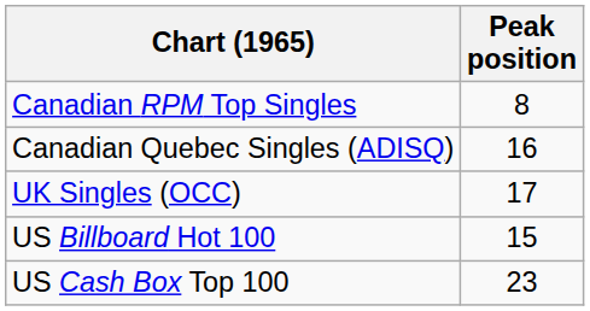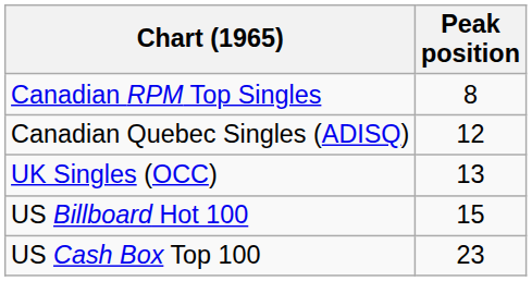 <table class="wikitable sortable">
 <tr>
 <th align="left">Chart (1965)</th>
 <th align="left">Peak<br>position</th>
 </tr>
 <tr>
 <td><a href='#'>Canadian <em>RPM</em> Top Singles</a></td>
 <td align="center">8</td>
 </tr>
 <tr>
 <td align="left">Canadian Quebec Singles (<a href='#'>ADISQ</a>)</td>
-<td align="center">16</td>
+<td align="center">12</td>
 </tr>
 <tr>
 <td align="left"><a href='#'>UK Singles</a> (<a href='#'>OCC</a>)</td>
-<td align="center">17</td>
+<td align="center">13</td>
 </tr>
 <tr>
 <td align="left">US <a href='#'><em>Billboard</em> Hot 100</a></td>
 <td align="center">15</td>
 </tr>
 <tr>
 <td align="left">US <em><a href='#'>Cash Box</a></em> Top 100</td>
 <td align="center">23</td>
 </tr>
 </table>
